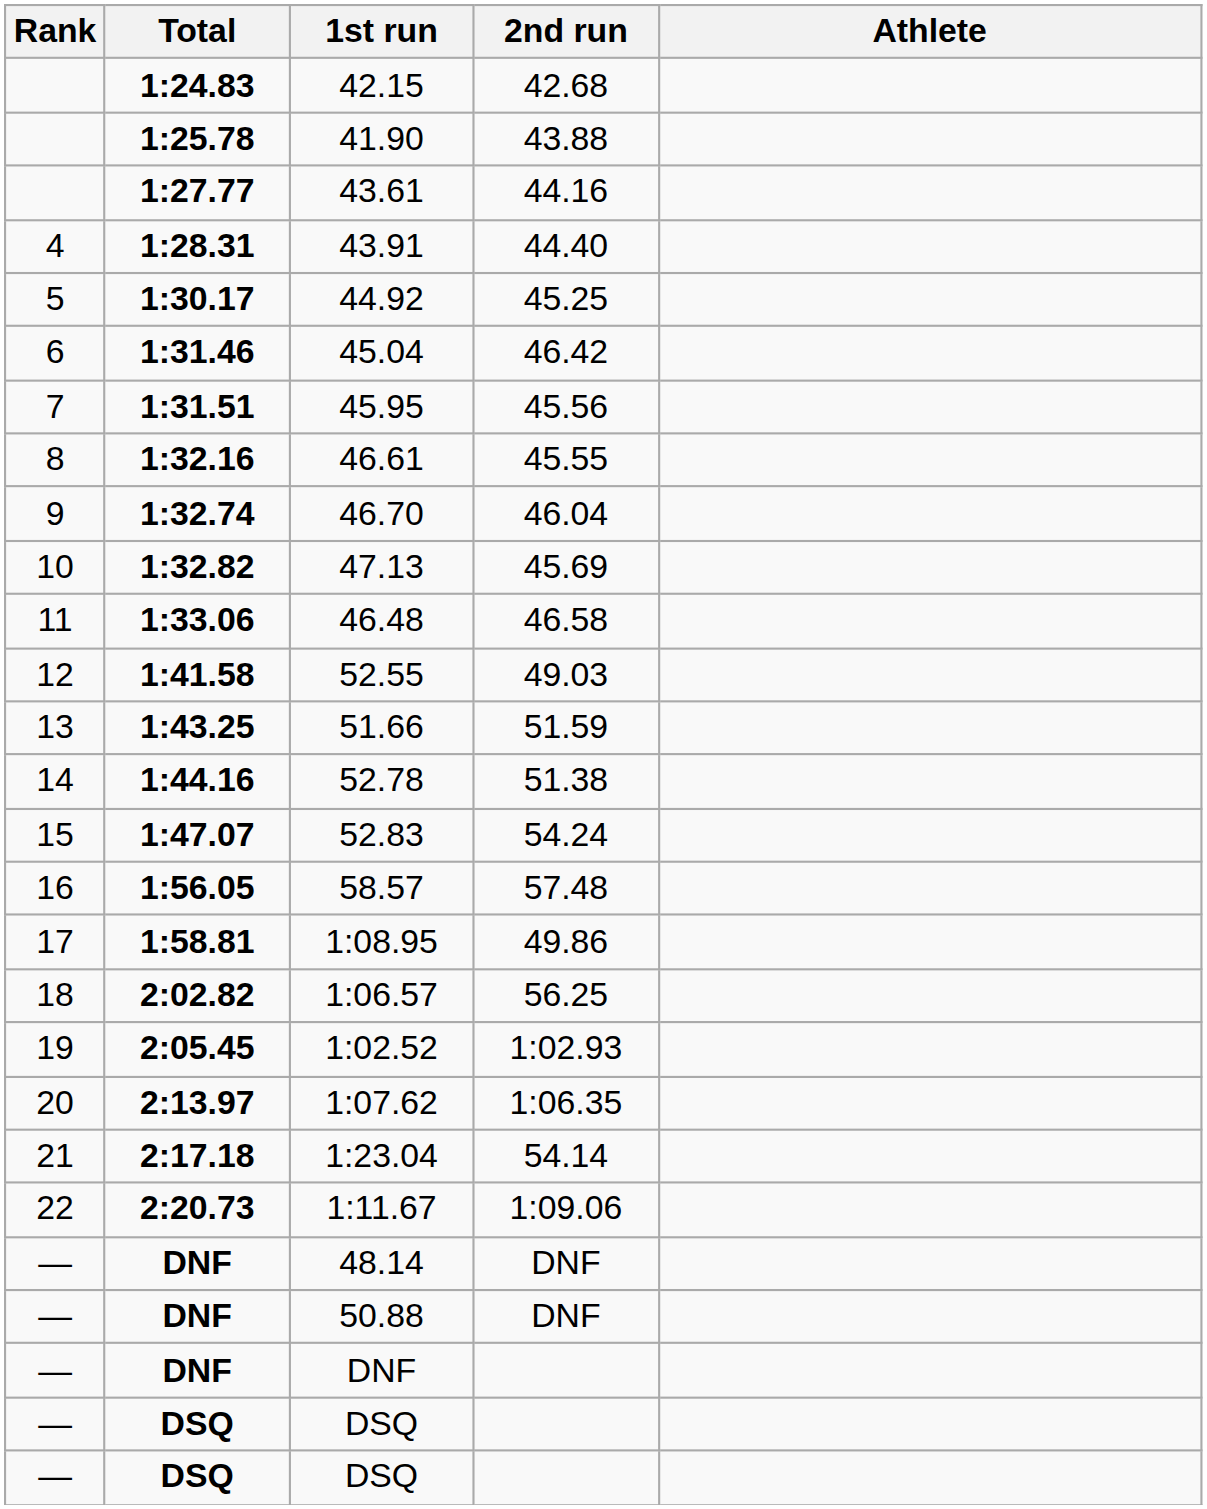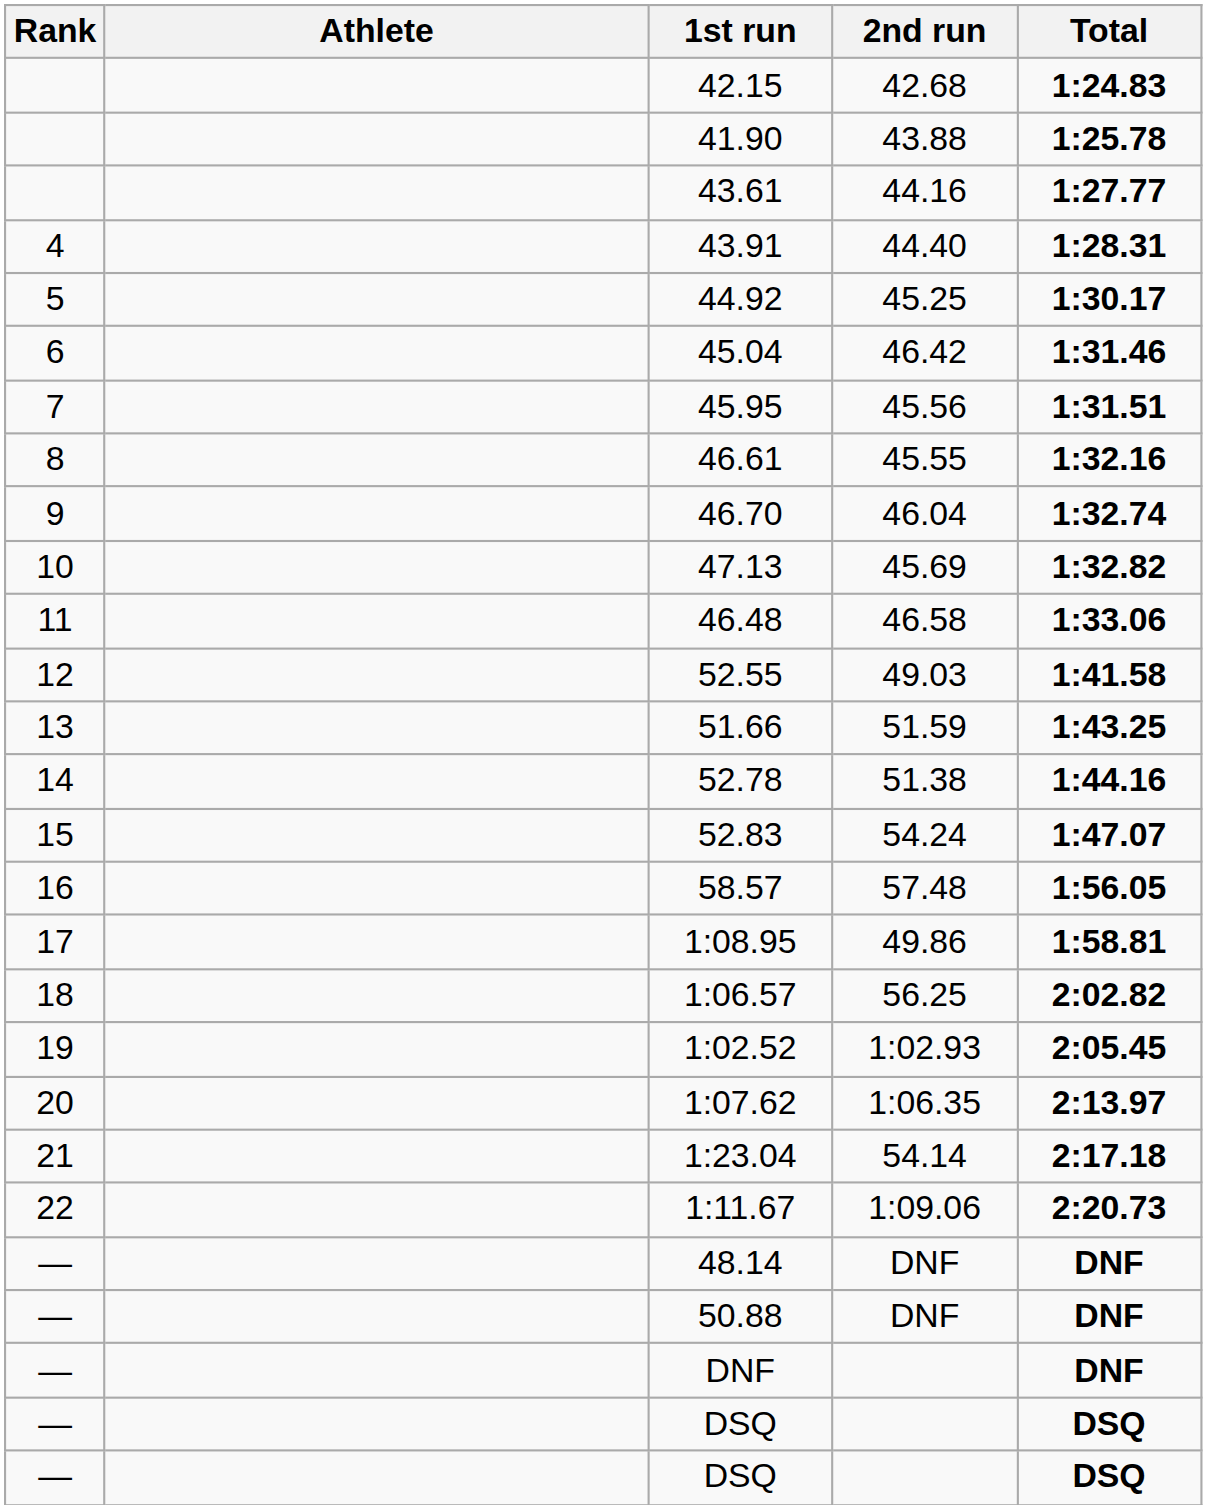 <table class=wikitable style="text-align:center">
 <tr>
 <th width=40>Rank</th>
-<th width=80>Total</th>
+<th width=250>Athlete</th>
 <th width=80>1st run</th>
 <th width=80>2nd run</th>
-<th width=250>Athlete</th>
+<th width=80>Total</th>
 </tr>
 <tr>
 <td></td>
-<td><strong>1:24.83</strong></td>
+<td align=left></td>
 <td>42.15</td>
 <td>42.68</td>
-<td align=left></td>
+<td><strong>1:24.83</strong></td>
 </tr>
 <tr>
 <td></td>
-<td><strong>1:25.78</strong></td>
+<td align=left></td>
 <td>41.90</td>
 <td>43.88</td>
-<td align=left></td>
+<td><strong>1:25.78</strong></td>
 </tr>
 <tr>
 <td></td>
-<td><strong>1:27.77</strong></td>
+<td align=left></td>
 <td>43.61</td>
 <td>44.16</td>
-<td align=left></td>
+<td><strong>1:27.77</strong></td>
 </tr>
 <tr>
 <td>4</td>
-<td><strong>1:28.31</strong></td>
+<td align=left></td>
 <td>43.91</td>
 <td>44.40</td>
-<td align=left></td>
+<td><strong>1:28.31</strong></td>
 </tr>
 <tr>
 <td>5</td>
-<td><strong>1:30.17</strong></td>
+<td align=left></td>
 <td>44.92</td>
 <td>45.25</td>
-<td align=left></td>
+<td><strong>1:30.17</strong></td>
 </tr>
 <tr>
 <td>6</td>
-<td><strong>1:31.46</strong></td>
+<td align=left></td>
 <td>45.04</td>
 <td>46.42</td>
-<td align=left></td>
+<td><strong>1:31.46</strong></td>
 </tr>
 <tr>
 <td>7</td>
-<td><strong>1:31.51</strong></td>
+<td align=left></td>
 <td>45.95</td>
 <td>45.56</td>
-<td align=left></td>
+<td><strong>1:31.51</strong></td>
 </tr>
 <tr>
 <td>8</td>
-<td><strong>1:32.16</strong></td>
+<td align=left></td>
 <td>46.61</td>
 <td>45.55</td>
-<td align=left></td>
+<td><strong>1:32.16</strong></td>
 </tr>
 <tr>
 <td>9</td>
-<td><strong>1:32.74</strong></td>
+<td align=left></td>
 <td>46.70</td>
 <td>46.04</td>
-<td align=left></td>
+<td><strong>1:32.74</strong></td>
 </tr>
 <tr>
 <td>10</td>
-<td><strong>1:32.82</strong></td>
+<td align=left></td>
 <td>47.13</td>
 <td>45.69</td>
-<td align=left></td>
+<td><strong>1:32.82</strong></td>
 </tr>
 <tr>
 <td>11</td>
-<td><strong>1:33.06</strong></td>
+<td align=left></td>
 <td>46.48</td>
 <td>46.58</td>
-<td align=left></td>
+<td><strong>1:33.06</strong></td>
 </tr>
 <tr>
 <td>12</td>
-<td><strong>1:41.58</strong></td>
+<td align=left></td>
 <td>52.55</td>
 <td>49.03</td>
-<td align=left></td>
+<td><strong>1:41.58</strong></td>
 </tr>
 <tr>
 <td>13</td>
-<td><strong>1:43.25</strong></td>
+<td align=left></td>
 <td>51.66</td>
 <td>51.59</td>
-<td align=left></td>
+<td><strong>1:43.25</strong></td>
 </tr>
 <tr>
 <td>14</td>
-<td><strong>1:44.16</strong></td>
+<td align=left></td>
 <td>52.78</td>
 <td>51.38</td>
-<td align=left></td>
+<td><strong>1:44.16</strong></td>
 </tr>
 <tr>
 <td>15</td>
-<td><strong>1:47.07</strong></td>
+<td align=left></td>
 <td>52.83</td>
 <td>54.24</td>
-<td align=left></td>
+<td><strong>1:47.07</strong></td>
 </tr>
 <tr>
 <td>16</td>
-<td><strong>1:56.05</strong></td>
+<td align=left></td>
 <td>58.57</td>
 <td>57.48</td>
-<td align=left></td>
+<td><strong>1:56.05</strong></td>
 </tr>
 <tr>
 <td>17</td>
-<td><strong>1:58.81</strong></td>
+<td align=left></td>
 <td>1:08.95</td>
 <td>49.86</td>
-<td align=left></td>
+<td><strong>1:58.81</strong></td>
 </tr>
 <tr>
 <td>18</td>
-<td><strong>2:02.82</strong></td>
+<td align=left></td>
 <td>1:06.57</td>
 <td>56.25</td>
-<td align=left></td>
+<td><strong>2:02.82</strong></td>
 </tr>
 <tr>
 <td>19</td>
-<td><strong>2:05.45</strong></td>
+<td align=left></td>
 <td>1:02.52</td>
 <td>1:02.93</td>
-<td align=left></td>
+<td><strong>2:05.45</strong></td>
 </tr>
 <tr>
 <td>20</td>
-<td><strong>2:13.97</strong></td>
+<td align=left></td>
 <td>1:07.62</td>
 <td>1:06.35</td>
-<td align=left></td>
+<td><strong>2:13.97</strong></td>
 </tr>
 <tr>
 <td>21</td>
-<td><strong>2:17.18</strong></td>
+<td align=left></td>
 <td>1:23.04</td>
 <td>54.14</td>
-<td align=left></td>
+<td><strong>2:17.18</strong></td>
 </tr>
 <tr>
 <td>22</td>
-<td><strong>2:20.73</strong></td>
+<td align=left></td>
 <td>1:11.67</td>
 <td>1:09.06</td>
-<td align=left></td>
+<td><strong>2:20.73</strong></td>
 </tr>
 <tr>
 <td>—</td>
-<td><strong>DNF</strong></td>
+<td align=left></td>
 <td>48.14</td>
 <td>DNF</td>
-<td align=left></td>
+<td><strong>DNF</strong></td>
 </tr>
 <tr>
 <td>—</td>
-<td><strong>DNF</strong></td>
+<td align=left></td>
 <td>50.88</td>
 <td>DNF</td>
-<td align=left></td>
+<td><strong>DNF</strong></td>
 </tr>
 <tr>
 <td>—</td>
-<td><strong>DNF</strong></td>
+<td align=left></td>
 <td>DNF</td>
 <td></td>
-<td align=left></td>
+<td><strong>DNF</strong></td>
 </tr>
 <tr>
 <td>—</td>
-<td><strong>DSQ</strong></td>
+<td align=left></td>
 <td>DSQ</td>
 <td></td>
-<td align=left></td>
+<td><strong>DSQ</strong></td>
 </tr>
 <tr>
 <td>—</td>
-<td><strong>DSQ</strong></td>
+<td align=left></td>
 <td>DSQ</td>
 <td></td>
-<td align=left></td>
+<td><strong>DSQ</strong></td>
 </tr>
 </table>
